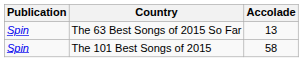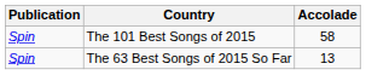 <table class="wikitable">
 <tr>
 <th>Publication</th>
 <th>Country</th>
 <th>Accolade</th>
 </tr>
 <tr>
 <td><em><a href='#'>Spin</a></em></td>
+<td>The 101 Best Songs of 2015</td>
+<td align="center">58</td>
+</tr>
+<tr>
+<td><em><a href='#'>Spin</a></em></td>
 <td>The 63 Best Songs of 2015 So Far</td>
 <td align="center">13</td>
 </tr>
-<tr>
-<td><em><a href='#'>Spin</a></em></td>
-<td>The 101 Best Songs of 2015</td>
-<td align="center">58</td>
-</tr>
 </table>
